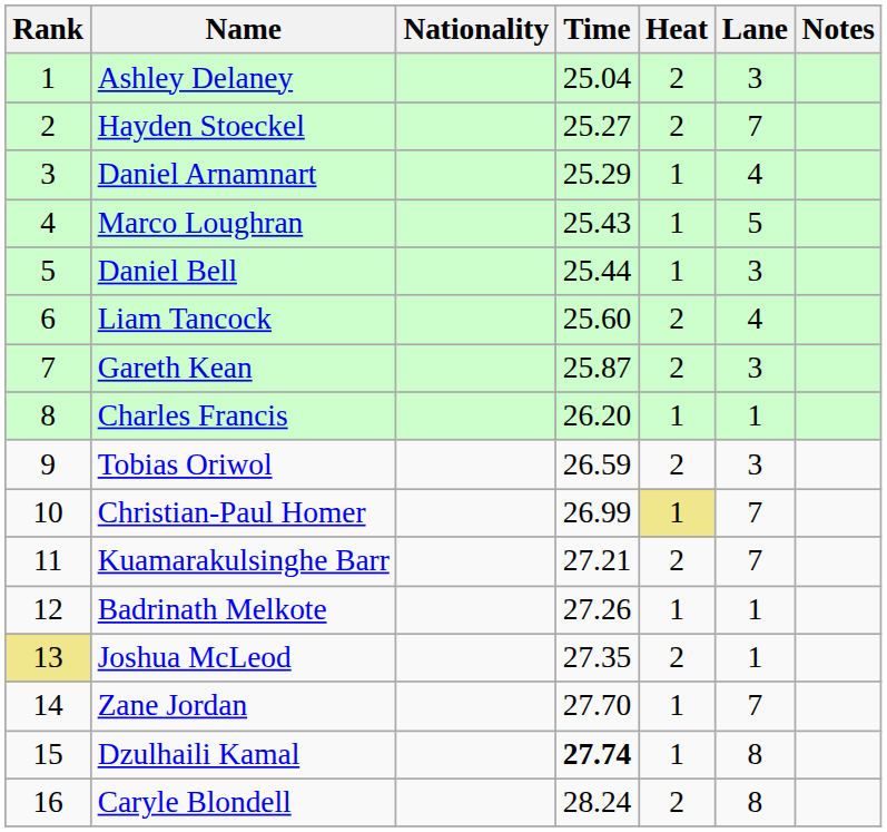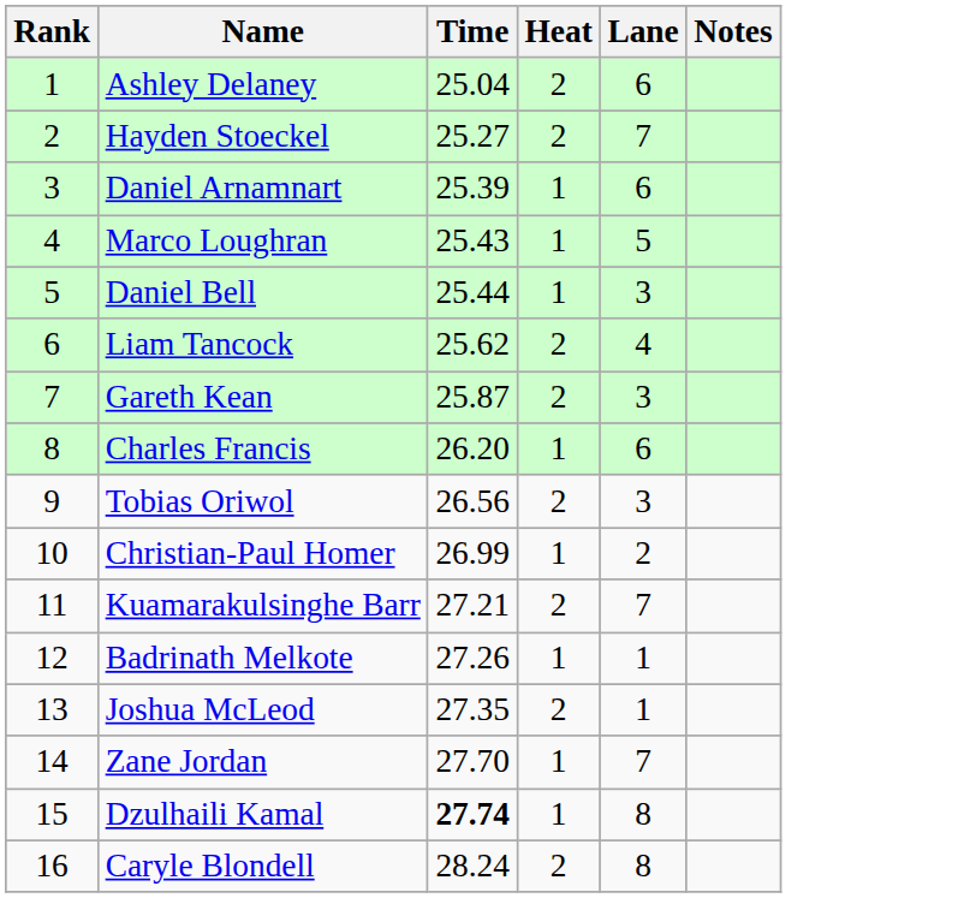 <table class="wikitable sortable" style="text-align:center">
 <tr>
 <th>Rank</th>
 <th>Name</th>
-<th>Nationality</th>
 <th>Time</th>
 <th>Heat</th>
 <th>Lane</th>
 <th>Notes</th>
 </tr>
 <tr bgcolor=ccffcc>
 <td>1</td>
 <td align=left><a href='#'>Ashley Delaney</a></td>
-<td align=left></td>
 <td>25.04</td>
 <td>2</td>
-<td>3</td>
+<td>6</td>
 <td></td>
 </tr>
 <tr bgcolor=ccffcc>
 <td>2</td>
 <td align=left><a href='#'>Hayden Stoeckel</a></td>
-<td align=left></td>
 <td>25.27</td>
 <td>2</td>
 <td>7</td>
 <td></td>
 </tr>
 <tr bgcolor=ccffcc>
 <td>3</td>
 <td align=left><a href='#'>Daniel Arnamnart</a></td>
-<td align=left></td>
-<td>25.29</td>
+<td>25.39</td>
 <td>1</td>
-<td>4</td>
+<td>6</td>
 <td></td>
 </tr>
 <tr bgcolor=ccffcc>
 <td>4</td>
 <td align=left><a href='#'>Marco Loughran</a></td>
-<td align=left></td>
 <td>25.43</td>
 <td>1</td>
 <td>5</td>
 <td></td>
 </tr>
 <tr bgcolor=ccffcc>
 <td>5</td>
 <td align=left><a href='#'>Daniel Bell</a></td>
-<td align=left></td>
 <td>25.44</td>
 <td>1</td>
 <td>3</td>
 <td></td>
 </tr>
 <tr bgcolor=ccffcc>
 <td>6</td>
 <td align=left><a href='#'>Liam Tancock</a></td>
-<td align=left></td>
-<td>25.60</td>
+<td>25.62</td>
 <td>2</td>
 <td>4</td>
 <td></td>
 </tr>
 <tr bgcolor=ccffcc>
 <td>7</td>
 <td align=left><a href='#'>Gareth Kean</a></td>
-<td align=left></td>
 <td>25.87</td>
 <td>2</td>
 <td>3</td>
 <td></td>
 </tr>
 <tr bgcolor=ccffcc>
 <td>8</td>
 <td align=left><a href='#'>Charles Francis</a></td>
-<td align=left></td>
 <td>26.20</td>
 <td>1</td>
-<td>1</td>
+<td>6</td>
 <td></td>
 </tr>
 <tr>
 <td>9</td>
 <td align=left><a href='#'>Tobias Oriwol</a></td>
-<td align=left></td>
-<td>26.59</td>
+<td>26.56</td>
 <td>2</td>
 <td>3</td>
 <td></td>
 </tr>
 <tr>
 <td>10</td>
 <td align=left><a href='#'>Christian-Paul Homer</a></td>
-<td align=left></td>
 <td>26.99</td>
-<td style="background: khaki;">1</td>
-<td>7</td>
+<td>1</td>
+<td>2</td>
 <td></td>
 </tr>
 <tr>
 <td>11</td>
 <td align=left><a href='#'>Kuamarakulsinghe Barr</a></td>
-<td align=left></td>
 <td>27.21</td>
 <td>2</td>
 <td>7</td>
 <td></td>
 </tr>
 <tr>
 <td>12</td>
 <td align=left><a href='#'>Badrinath Melkote</a></td>
-<td align=left></td>
 <td>27.26</td>
 <td>1</td>
 <td>1</td>
 <td></td>
 </tr>
 <tr>
-<td style="background: khaki;">13</td>
+<td>13</td>
 <td align=left><a href='#'>Joshua McLeod</a></td>
-<td align=left></td>
 <td>27.35</td>
 <td>2</td>
 <td>1</td>
 <td></td>
 </tr>
 <tr>
 <td>14</td>
 <td align=left><a href='#'>Zane Jordan</a></td>
-<td align=left></td>
 <td>27.70</td>
 <td>1</td>
 <td>7</td>
 <td></td>
 </tr>
 <tr>
 <td>15</td>
 <td align=left><a href='#'>Dzulhaili Kamal</a></td>
-<td align=left></td>
 <td><strong>27.74</strong></td>
 <td>1</td>
 <td>8</td>
 <td></td>
 </tr>
 <tr>
 <td>16</td>
 <td align=left><a href='#'>Caryle Blondell</a></td>
-<td align=left></td>
 <td>28.24</td>
 <td>2</td>
 <td>8</td>
 <td></td>
 </tr>
 </table>
